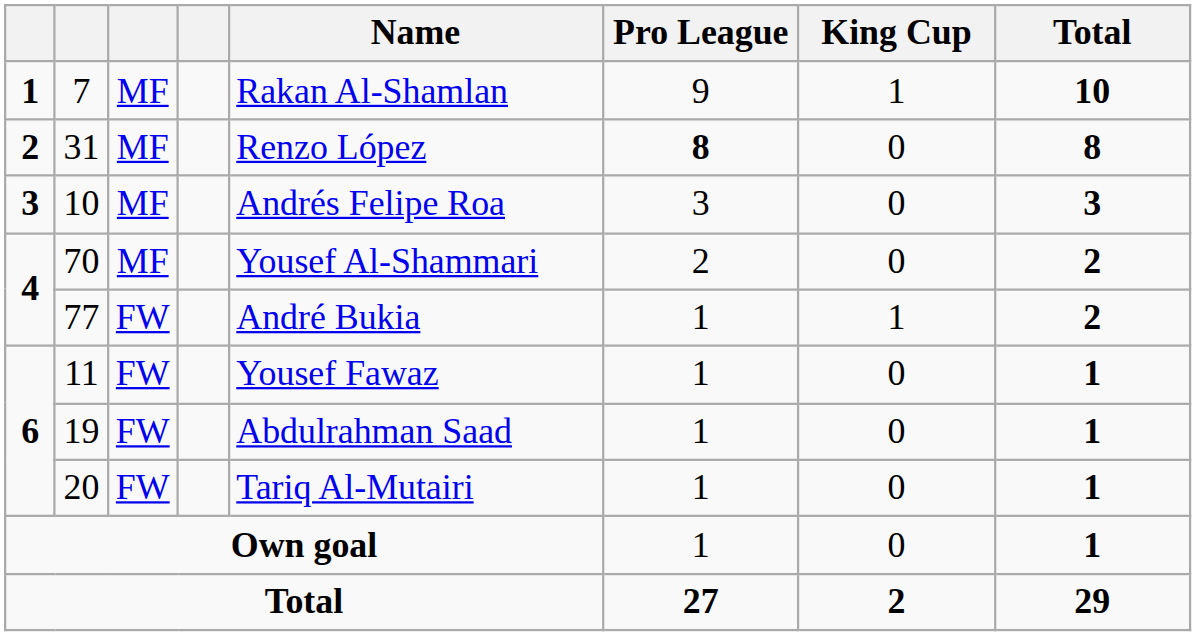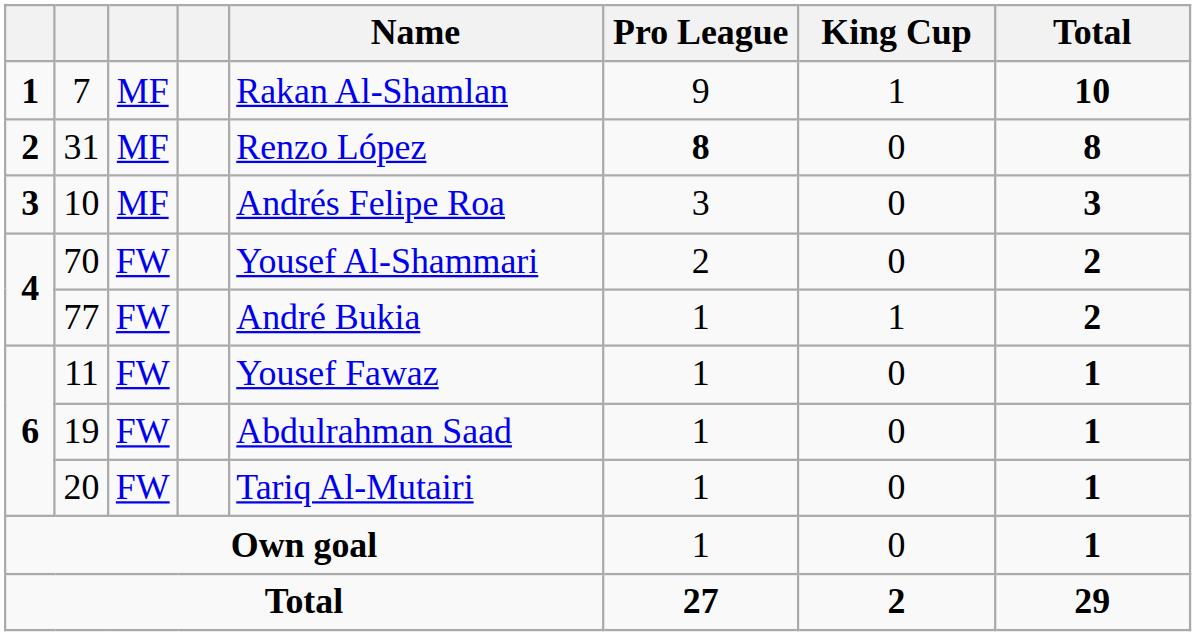 <table class="wikitable" style="text-align:center">
 <tr>
 <th width=15></th>
 <th width=15></th>
 <th width=15></th>
 <th width=15></th>
 <th width=160>Name</th>
 <th width=80>Pro League</th>
 <th width=80>King Cup</th>
 <th width=80>Total</th>
 </tr>
 <tr>
 <td><strong>1</strong></td>
 <td>7</td>
 <td><a href='#'>MF</a></td>
 <td></td>
 <td align=left><a href='#'>Rakan Al-Shamlan</a></td>
 <td>9</td>
 <td>1</td>
 <td><strong>10</strong></td>
 </tr>
 <tr>
 <td><strong>2</strong></td>
 <td>31</td>
 <td><a href='#'>MF</a></td>
 <td></td>
 <td align=left><a href='#'>Renzo López</a></td>
 <td><strong>8</strong></td>
 <td>0</td>
 <td><strong>8</strong></td>
 </tr>
 <tr>
 <td><strong>3</strong></td>
 <td>10</td>
 <td><a href='#'>MF</a></td>
 <td></td>
 <td align=left><a href='#'>Andrés Felipe Roa</a></td>
 <td>3</td>
 <td>0</td>
 <td><strong>3</strong></td>
 </tr>
 <tr>
 <td rowspan=2><strong>4</strong></td>
 <td>70</td>
-<td><a href='#'>MF</a></td>
+<td><a href='#'>FW</a></td>
 <td></td>
 <td align=left><a href='#'>Yousef Al-Shammari</a></td>
 <td>2</td>
 <td>0</td>
 <td><strong>2</strong></td>
 </tr>
 <tr>
 <td>77</td>
 <td><a href='#'>FW</a></td>
 <td></td>
 <td align=left><a href='#'>André Bukia</a></td>
 <td>1</td>
 <td>1</td>
 <td><strong>2</strong></td>
 </tr>
 <tr>
 <td rowspan=3><strong>6</strong></td>
 <td>11</td>
 <td><a href='#'>FW</a></td>
 <td></td>
 <td align=left><a href='#'>Yousef Fawaz</a></td>
 <td>1</td>
 <td>0</td>
 <td><strong>1</strong></td>
 </tr>
 <tr>
 <td>19</td>
 <td><a href='#'>FW</a></td>
 <td></td>
 <td align=left><a href='#'>Abdulrahman Saad</a></td>
 <td>1</td>
 <td>0</td>
 <td><strong>1</strong></td>
 </tr>
 <tr>
 <td>20</td>
 <td><a href='#'>FW</a></td>
 <td></td>
 <td align=left><a href='#'>Tariq Al-Mutairi</a></td>
 <td>1</td>
 <td>0</td>
 <td><strong>1</strong></td>
 </tr>
 <tr>
 <td colspan=5><strong>Own goal</strong></td>
 <td>1</td>
 <td>0</td>
 <td><strong>1</strong></td>
 </tr>
 <tr>
 <td colspan=5><strong>Total</strong></td>
 <td><strong>27</strong></td>
 <td><strong>2</strong></td>
 <td><strong>29</strong></td>
 </tr>
 </table>
